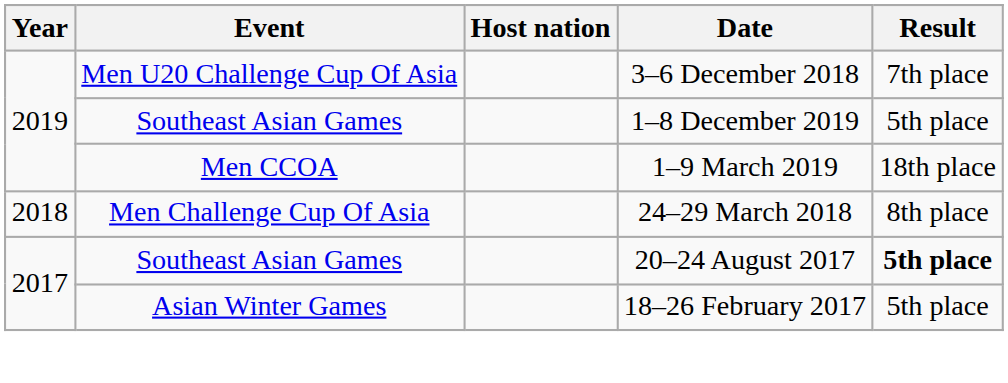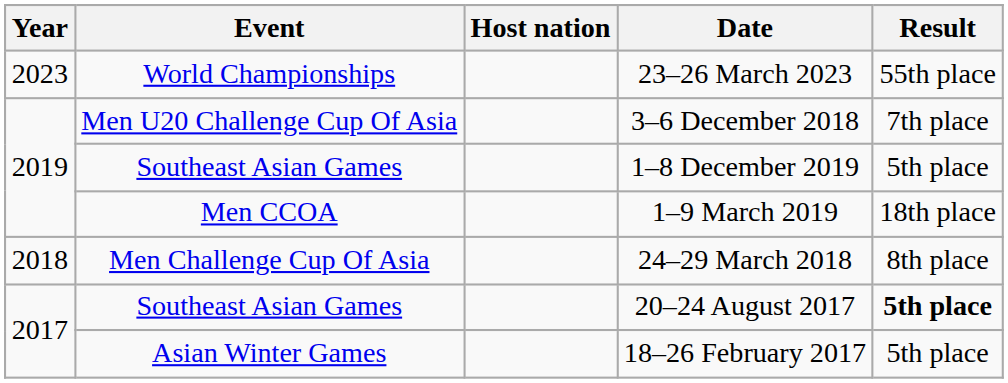 <table class="wikitable sortable" style="font-size:85%; text-align:center;">
 <tr>
 <th>Year</th>
 <th>Event</th>
 <th>Host nation</th>
 <th>Date</th>
 <th>Result</th>
+</tr>
+<tr>
+<td>2023</td>
+<td><a href='#'>World Championships</a></td>
+<td></td>
+<td>23–26 March 2023</td>
+<td>55th place<br></td>
 </tr>
 <tr>
 <td rowspan="3">2019</td>
 <td><a href='#'>Men U20 Challenge Cup Of Asia</a></td>
 <td></td>
 <td>3–6 December 2018</td>
 <td>7th place<br></td>
 </tr>
 <tr>
 <td><a href='#'>Southeast Asian Games</a></td>
 <td></td>
 <td>1–8 December 2019</td>
 <td>5th place</td>
 </tr>
 <tr>
 <td><a href='#'>Men CCOA</a></td>
 <td></td>
 <td>1–9 March 2019</td>
 <td>18th place<br></td>
 </tr>
 <tr>
 <td>2018</td>
 <td><a href='#'>Men Challenge Cup Of Asia</a></td>
 <td></td>
 <td>24–29 March 2018</td>
 <td>8th place<br></td>
 </tr>
 <tr>
 <td rowspan="2">2017</td>
 <td><a href='#'>Southeast Asian Games</a></td>
 <td></td>
 <td>20–24 August 2017</td>
 <td><strong>5th place</strong></td>
 </tr>
 <tr>
 <td><a href='#'>Asian Winter Games</a></td>
 <td></td>
 <td>18–26 February 2017</td>
 <td>5th place</td>
 </tr>
 </table>
